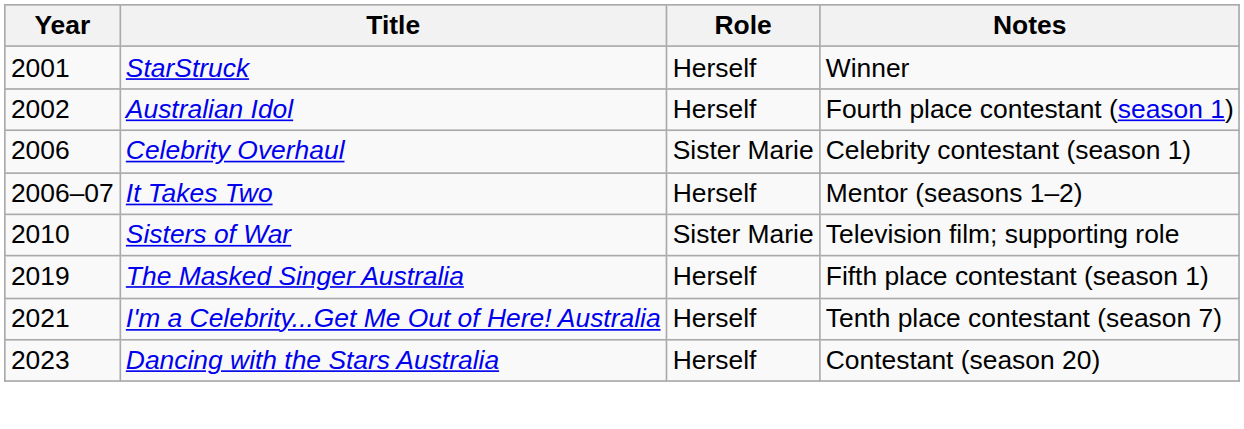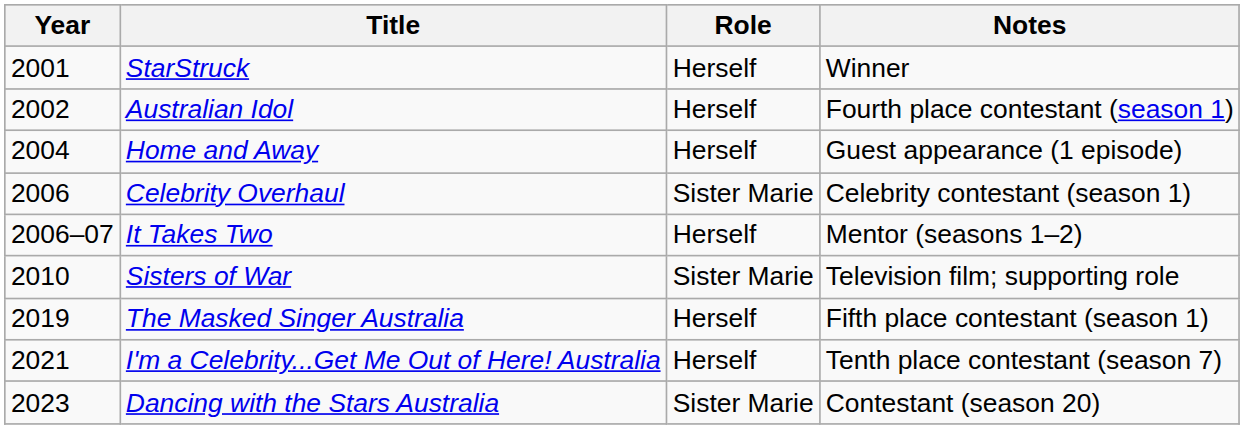 <table class="wikitable sortable">
 <tr>
 <th>Year</th>
 <th>Title</th>
 <th>Role</th>
 <th class="unsortable">Notes</th>
 </tr>
 <tr>
 <td>2001</td>
 <td><em><a href='#'>StarStruck</a></em></td>
 <td>Herself</td>
 <td>Winner</td>
 </tr>
 <tr>
 <td>2002</td>
 <td><em><a href='#'>Australian Idol</a></em></td>
 <td>Herself</td>
 <td>Fourth place contestant (<a href='#'>season 1</a>)</td>
+</tr>
+<tr>
+<td>2004</td>
+<td><em><a href='#'>Home and Away</a></em></td>
+<td>Herself</td>
+<td>Guest appearance (1 episode)</td>
 </tr>
 <tr>
 <td>2006</td>
 <td><em><a href='#'>Celebrity Overhaul</a></em></td>
 <td>Sister Marie</td>
 <td>Celebrity contestant (season 1)</td>
 </tr>
 <tr>
 <td>2006–07</td>
 <td><em><a href='#'>It Takes Two</a></em></td>
 <td>Herself</td>
 <td>Mentor (seasons 1–2)</td>
 </tr>
 <tr>
 <td>2010</td>
 <td><em><a href='#'>Sisters of War</a></em></td>
 <td>Sister Marie</td>
 <td>Television film; supporting role</td>
 </tr>
 <tr>
 <td>2019</td>
 <td><em><a href='#'>The Masked Singer Australia</a></em></td>
 <td>Herself</td>
 <td>Fifth place contestant (season 1)</td>
 </tr>
 <tr>
 <td>2021</td>
 <td><em><a href='#'>I'm a Celebrity...Get Me Out of Here! Australia</a></em></td>
 <td>Herself</td>
 <td>Tenth place contestant (season 7)</td>
 </tr>
 <tr>
 <td>2023</td>
 <td><em><a href='#'>Dancing with the Stars Australia</a></em></td>
-<td>Herself</td>
+<td>Sister Marie</td>
 <td>Contestant (season 20)</td>
 </tr>
 </table>
